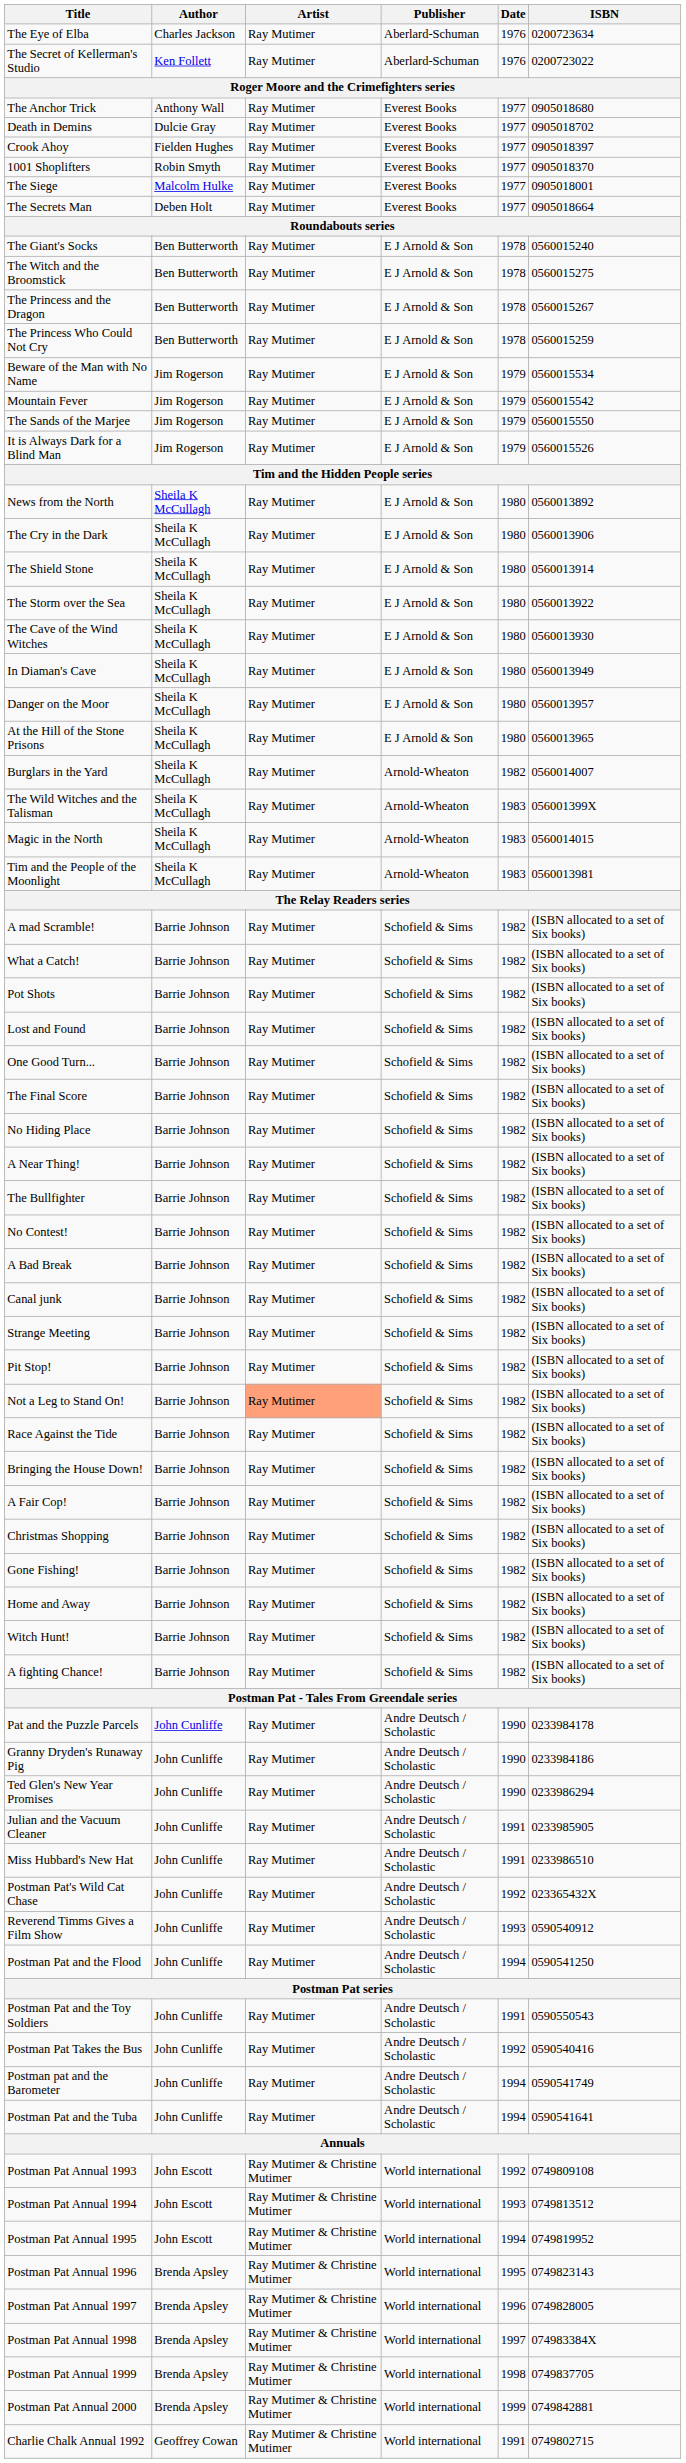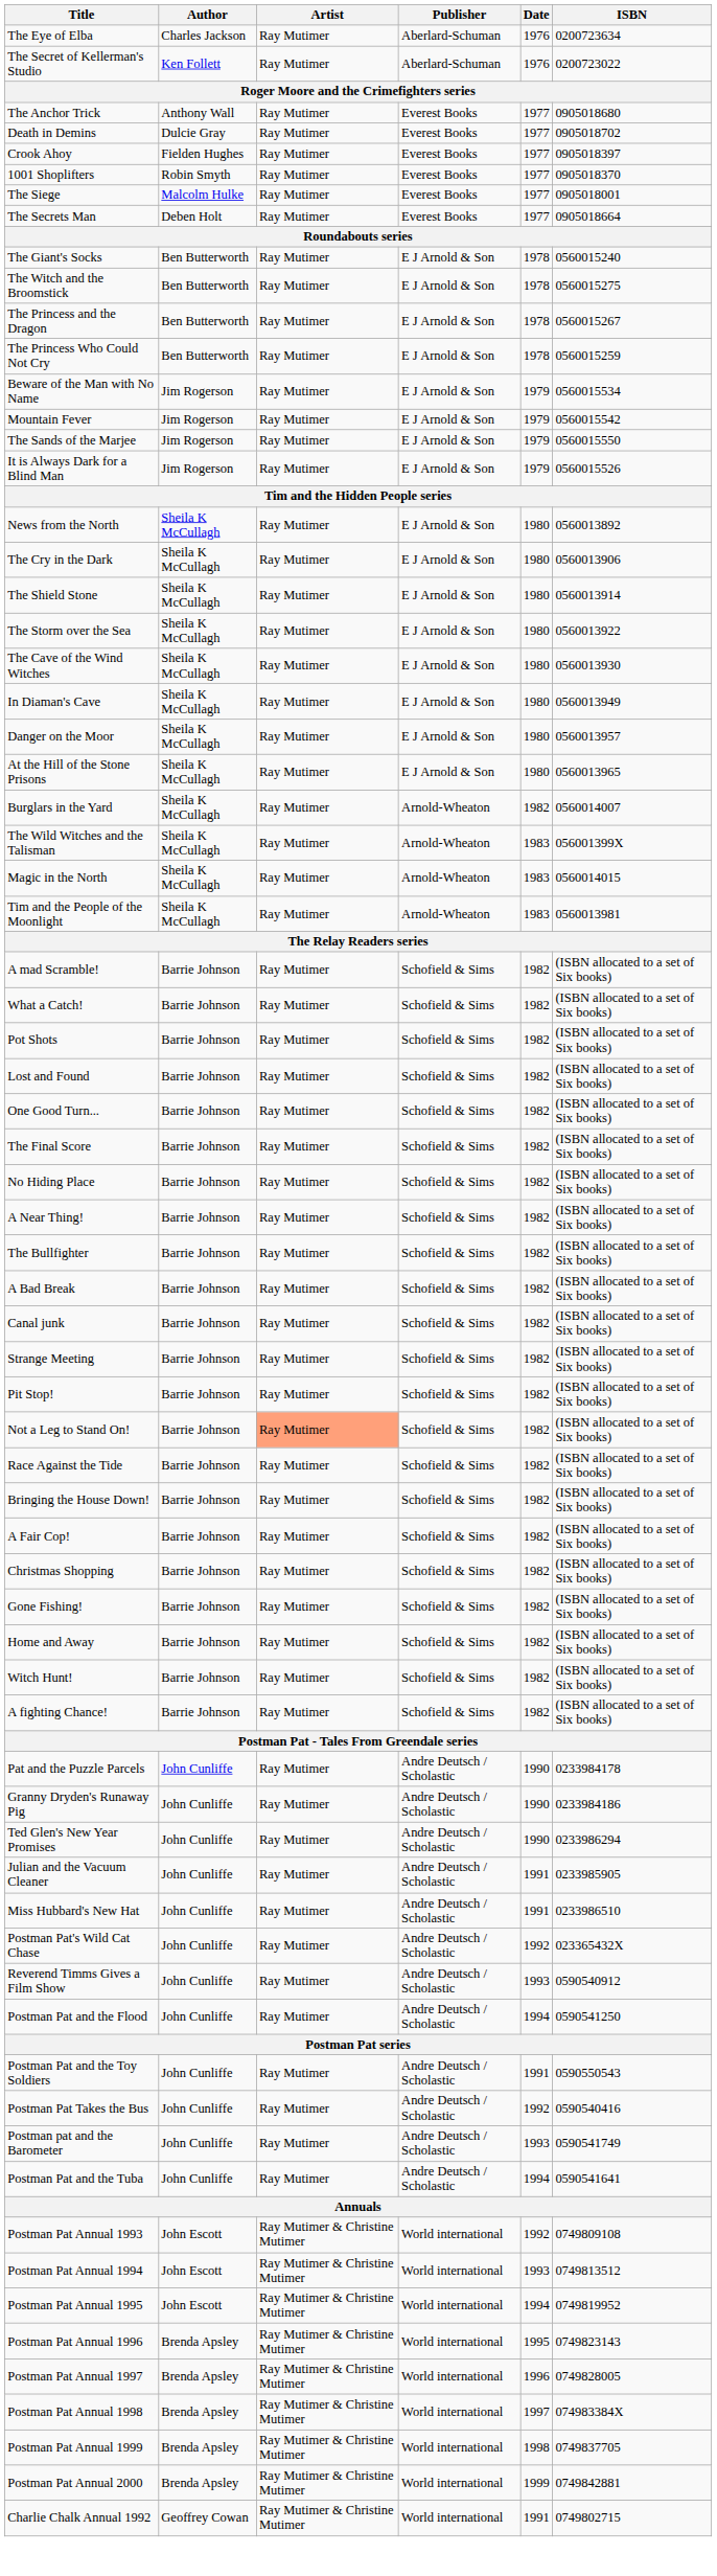 <table class="wikitable">
 <tr>
 <th>Title</th>
 <th>Author</th>
 <th>Artist</th>
 <th>Publisher</th>
 <th>Date</th>
 <th>ISBN</th>
 </tr>
 <tr>
 <td>The Eye of Elba</td>
 <td>Charles Jackson</td>
 <td>Ray Mutimer</td>
 <td>Aberlard-Schuman</td>
 <td>1976</td>
 <td>0200723634</td>
 </tr>
 <tr>
 <td>The Secret of Kellerman's Studio</td>
 <td><a href='#'>Ken Follett</a></td>
 <td>Ray Mutimer</td>
 <td>Aberlard-Schuman</td>
 <td>1976</td>
 <td>0200723022</td>
 </tr>
 <tr>
 <th colspan=6>Roger Moore and the Crimefighters series</th>
 </tr>
 <tr>
 <td>The Anchor Trick</td>
 <td>Anthony Wall</td>
 <td>Ray Mutimer</td>
 <td>Everest Books</td>
 <td>1977</td>
 <td>0905018680</td>
 </tr>
 <tr>
 <td>Death in Demins</td>
 <td>Dulcie Gray</td>
 <td>Ray Mutimer</td>
 <td>Everest Books</td>
 <td>1977</td>
 <td>0905018702</td>
 </tr>
 <tr>
 <td>Crook Ahoy</td>
 <td>Fielden Hughes</td>
 <td>Ray Mutimer</td>
 <td>Everest Books</td>
 <td>1977</td>
 <td>0905018397</td>
 </tr>
 <tr>
 <td>1001 Shoplifters</td>
 <td>Robin Smyth</td>
 <td>Ray Mutimer</td>
 <td>Everest Books</td>
 <td>1977</td>
 <td>0905018370</td>
 </tr>
 <tr>
 <td>The Siege</td>
 <td><a href='#'>Malcolm Hulke</a></td>
 <td>Ray Mutimer</td>
 <td>Everest Books</td>
 <td>1977</td>
 <td>0905018001</td>
 </tr>
 <tr>
 <td>The Secrets Man</td>
 <td>Deben Holt</td>
 <td>Ray Mutimer</td>
 <td>Everest Books</td>
 <td>1977</td>
 <td>0905018664</td>
 </tr>
 <tr>
 <th colspan=6>Roundabouts series</th>
 </tr>
 <tr>
 <td>The Giant's Socks</td>
 <td>Ben Butterworth</td>
 <td>Ray Mutimer</td>
 <td>E J Arnold & Son</td>
 <td>1978</td>
 <td>0560015240</td>
 </tr>
 <tr>
 <td>The Witch and the Broomstick</td>
 <td>Ben Butterworth</td>
 <td>Ray Mutimer</td>
 <td>E J Arnold & Son</td>
 <td>1978</td>
 <td>0560015275</td>
 </tr>
 <tr>
 <td>The Princess and the Dragon</td>
 <td>Ben Butterworth</td>
 <td>Ray Mutimer</td>
 <td>E J Arnold & Son</td>
 <td>1978</td>
 <td>0560015267</td>
 </tr>
 <tr>
 <td>The Princess Who Could Not Cry</td>
 <td>Ben Butterworth</td>
 <td>Ray Mutimer</td>
 <td>E J Arnold & Son</td>
 <td>1978</td>
 <td>0560015259</td>
 </tr>
 <tr>
 <td>Beware of the Man with No Name</td>
 <td>Jim Rogerson</td>
 <td>Ray Mutimer</td>
 <td>E J Arnold & Son</td>
 <td>1979</td>
 <td>0560015534</td>
 </tr>
 <tr>
 <td>Mountain Fever</td>
 <td>Jim Rogerson</td>
 <td>Ray Mutimer</td>
 <td>E J Arnold & Son</td>
 <td>1979</td>
 <td>0560015542</td>
 </tr>
 <tr>
 <td>The Sands of the Marjee</td>
 <td>Jim Rogerson</td>
 <td>Ray Mutimer</td>
 <td>E J Arnold & Son</td>
 <td>1979</td>
 <td>0560015550</td>
 </tr>
 <tr>
 <td>It is Always Dark for a Blind Man</td>
 <td>Jim Rogerson</td>
 <td>Ray Mutimer</td>
 <td>E J Arnold & Son</td>
 <td>1979</td>
 <td>0560015526</td>
 </tr>
 <tr>
 <th colspan=6>Tim and the Hidden People series</th>
 </tr>
 <tr>
 <td>News from the North</td>
 <td><a href='#'>Sheila K McCullagh</a></td>
 <td>Ray Mutimer</td>
 <td>E J Arnold & Son</td>
 <td>1980</td>
 <td>0560013892</td>
 </tr>
 <tr>
 <td>The Cry in the Dark</td>
 <td>Sheila K McCullagh</td>
 <td>Ray Mutimer</td>
 <td>E J Arnold & Son</td>
 <td>1980</td>
 <td>0560013906</td>
 </tr>
 <tr>
 <td>The Shield Stone</td>
 <td>Sheila K McCullagh</td>
 <td>Ray Mutimer</td>
 <td>E J Arnold & Son</td>
 <td>1980</td>
 <td>0560013914</td>
 </tr>
 <tr>
 <td>The Storm over the Sea</td>
 <td>Sheila K McCullagh</td>
 <td>Ray Mutimer</td>
 <td>E J Arnold & Son</td>
 <td>1980</td>
 <td>0560013922</td>
 </tr>
 <tr>
 <td>The Cave of the Wind Witches</td>
 <td>Sheila K McCullagh</td>
 <td>Ray Mutimer</td>
 <td>E J Arnold & Son</td>
 <td>1980</td>
 <td>0560013930</td>
 </tr>
 <tr>
 <td>In Diaman's Cave</td>
 <td>Sheila K McCullagh</td>
 <td>Ray Mutimer</td>
 <td>E J Arnold & Son</td>
 <td>1980</td>
 <td>0560013949</td>
 </tr>
 <tr>
 <td>Danger on the Moor</td>
 <td>Sheila K McCullagh</td>
 <td>Ray Mutimer</td>
 <td>E J Arnold & Son</td>
 <td>1980</td>
 <td>0560013957</td>
 </tr>
 <tr>
 <td>At the Hill of the Stone Prisons</td>
 <td>Sheila K McCullagh</td>
 <td>Ray Mutimer</td>
 <td>E J Arnold & Son</td>
 <td>1980</td>
 <td>0560013965</td>
 </tr>
 <tr>
 <td>Burglars in the Yard</td>
 <td>Sheila K McCullagh</td>
 <td>Ray Mutimer</td>
 <td>Arnold-Wheaton</td>
 <td>1982</td>
 <td>0560014007</td>
 </tr>
 <tr>
 <td>The Wild Witches and the Talisman</td>
 <td>Sheila K McCullagh</td>
 <td>Ray Mutimer</td>
 <td>Arnold-Wheaton</td>
 <td>1983</td>
 <td>056001399X</td>
 </tr>
 <tr>
 <td>Magic in the North</td>
 <td>Sheila K McCullagh</td>
 <td>Ray Mutimer</td>
 <td>Arnold-Wheaton</td>
 <td>1983</td>
 <td>0560014015</td>
 </tr>
 <tr>
 <td>Tim and the People of the Moonlight</td>
 <td>Sheila K McCullagh</td>
 <td>Ray Mutimer</td>
 <td>Arnold-Wheaton</td>
 <td>1983</td>
 <td>0560013981</td>
 </tr>
 <tr>
 <th colspan=6>The Relay Readers series</th>
 </tr>
 <tr>
 <td>A mad Scramble!</td>
 <td>Barrie Johnson</td>
 <td>Ray Mutimer</td>
 <td>Schofield & Sims</td>
 <td>1982</td>
 <td>(ISBN allocated to a set of Six books)</td>
 </tr>
 <tr>
 <td>What a Catch!</td>
 <td>Barrie Johnson</td>
 <td>Ray Mutimer</td>
 <td>Schofield & Sims</td>
 <td>1982</td>
 <td>(ISBN allocated to a set of Six books)</td>
 </tr>
 <tr>
 <td>Pot Shots</td>
 <td>Barrie Johnson</td>
 <td>Ray Mutimer</td>
 <td>Schofield & Sims</td>
 <td>1982</td>
 <td>(ISBN allocated to a set of Six books)</td>
 </tr>
 <tr>
 <td>Lost and Found</td>
 <td>Barrie Johnson</td>
 <td>Ray Mutimer</td>
 <td>Schofield & Sims</td>
 <td>1982</td>
 <td>(ISBN allocated to a set of Six books)</td>
 </tr>
 <tr>
 <td>One Good Turn...</td>
 <td>Barrie Johnson</td>
 <td>Ray Mutimer</td>
 <td>Schofield & Sims</td>
 <td>1982</td>
 <td>(ISBN allocated to a set of Six books)</td>
 </tr>
 <tr>
 <td>The Final Score</td>
 <td>Barrie Johnson</td>
 <td>Ray Mutimer</td>
 <td>Schofield & Sims</td>
 <td>1982</td>
 <td>(ISBN allocated to a set of Six books)</td>
 </tr>
 <tr>
 <td>No Hiding Place</td>
 <td>Barrie Johnson</td>
 <td>Ray Mutimer</td>
 <td>Schofield & Sims</td>
 <td>1982</td>
 <td>(ISBN allocated to a set of Six books)</td>
 </tr>
 <tr>
 <td>A Near Thing!</td>
 <td>Barrie Johnson</td>
 <td>Ray Mutimer</td>
 <td>Schofield & Sims</td>
 <td>1982</td>
 <td>(ISBN allocated to a set of Six books)</td>
 </tr>
 <tr>
 <td>The Bullfighter</td>
 <td>Barrie Johnson</td>
 <td>Ray Mutimer</td>
 <td>Schofield & Sims</td>
 <td>1982</td>
 <td>(ISBN allocated to a set of Six books)</td>
 </tr>
 <tr>
-<td>No Contest!</td>
-<td>Barrie Johnson</td>
-<td>Ray Mutimer</td>
-<td>Schofield & Sims</td>
-<td>1982</td>
-<td>(ISBN allocated to a set of Six books)</td>
-</tr>
-<tr>
 <td>A Bad Break</td>
 <td>Barrie Johnson</td>
 <td>Ray Mutimer</td>
 <td>Schofield & Sims</td>
 <td>1982</td>
 <td>(ISBN allocated to a set of Six books)</td>
 </tr>
 <tr>
 <td>Canal junk</td>
 <td>Barrie Johnson</td>
 <td>Ray Mutimer</td>
 <td>Schofield & Sims</td>
 <td>1982</td>
 <td>(ISBN allocated to a set of Six books)</td>
 </tr>
 <tr>
 <td>Strange Meeting</td>
 <td>Barrie Johnson</td>
 <td>Ray Mutimer</td>
 <td>Schofield & Sims</td>
 <td>1982</td>
 <td>(ISBN allocated to a set of Six books)</td>
 </tr>
 <tr>
 <td>Pit Stop!</td>
 <td>Barrie Johnson</td>
 <td>Ray Mutimer</td>
 <td>Schofield & Sims</td>
 <td>1982</td>
 <td>(ISBN allocated to a set of Six books)</td>
 </tr>
 <tr>
 <td>Not a Leg to Stand On!</td>
 <td>Barrie Johnson</td>
 <td style="background: lightsalmon;">Ray Mutimer</td>
 <td>Schofield & Sims</td>
 <td>1982</td>
 <td>(ISBN allocated to a set of Six books)</td>
 </tr>
 <tr>
 <td>Race Against the Tide</td>
 <td>Barrie Johnson</td>
 <td>Ray Mutimer</td>
 <td>Schofield & Sims</td>
 <td>1982</td>
 <td>(ISBN allocated to a set of Six books)</td>
 </tr>
 <tr>
 <td>Bringing the House Down!</td>
 <td>Barrie Johnson</td>
 <td>Ray Mutimer</td>
 <td>Schofield & Sims</td>
 <td>1982</td>
 <td>(ISBN allocated to a set of Six books)</td>
 </tr>
 <tr>
 <td>A Fair Cop!</td>
 <td>Barrie Johnson</td>
 <td>Ray Mutimer</td>
 <td>Schofield & Sims</td>
 <td>1982</td>
 <td>(ISBN allocated to a set of Six books)</td>
 </tr>
 <tr>
 <td>Christmas Shopping</td>
 <td>Barrie Johnson</td>
 <td>Ray Mutimer</td>
 <td>Schofield & Sims</td>
 <td>1982</td>
 <td>(ISBN allocated to a set of Six books)</td>
 </tr>
 <tr>
 <td>Gone Fishing!</td>
 <td>Barrie Johnson</td>
 <td>Ray Mutimer</td>
 <td>Schofield & Sims</td>
 <td>1982</td>
 <td>(ISBN allocated to a set of Six books)</td>
 </tr>
 <tr>
 <td>Home and Away</td>
 <td>Barrie Johnson</td>
 <td>Ray Mutimer</td>
 <td>Schofield & Sims</td>
 <td>1982</td>
 <td>(ISBN allocated to a set of Six books)</td>
 </tr>
 <tr>
 <td>Witch Hunt!</td>
 <td>Barrie Johnson</td>
 <td>Ray Mutimer</td>
 <td>Schofield & Sims</td>
 <td>1982</td>
 <td>(ISBN allocated to a set of Six books)</td>
 </tr>
 <tr>
 <td>A fighting Chance!</td>
 <td>Barrie Johnson</td>
 <td>Ray Mutimer</td>
 <td>Schofield & Sims</td>
 <td>1982</td>
 <td>(ISBN allocated to a set of Six books)</td>
 </tr>
 <tr>
 <th colspan=6>Postman Pat - Tales From Greendale  series</th>
 </tr>
 <tr>
 <td>Pat and the Puzzle Parcels</td>
 <td><a href='#'>John Cunliffe</a></td>
 <td>Ray Mutimer</td>
 <td>Andre Deutsch / Scholastic</td>
 <td>1990</td>
 <td>0233984178</td>
 </tr>
 <tr>
 <td>Granny Dryden's Runaway Pig</td>
 <td>John Cunliffe</td>
 <td>Ray Mutimer</td>
 <td>Andre Deutsch / Scholastic</td>
 <td>1990</td>
 <td>0233984186</td>
 </tr>
 <tr>
 <td>Ted Glen's New Year Promises</td>
 <td>John Cunliffe</td>
 <td>Ray Mutimer</td>
 <td>Andre Deutsch / Scholastic</td>
 <td>1990</td>
 <td>0233986294</td>
 </tr>
 <tr>
 <td>Julian and the Vacuum Cleaner</td>
 <td>John Cunliffe</td>
 <td>Ray Mutimer</td>
 <td>Andre Deutsch / Scholastic</td>
 <td>1991</td>
 <td>0233985905</td>
 </tr>
 <tr>
 <td>Miss Hubbard's New Hat</td>
 <td>John Cunliffe</td>
 <td>Ray Mutimer</td>
 <td>Andre Deutsch / Scholastic</td>
 <td>1991</td>
 <td>0233986510</td>
 </tr>
 <tr>
 <td>Postman Pat's Wild Cat Chase</td>
 <td>John Cunliffe</td>
 <td>Ray Mutimer</td>
 <td>Andre Deutsch / Scholastic</td>
 <td>1992</td>
 <td>023365432X</td>
 </tr>
 <tr>
 <td>Reverend Timms Gives a Film Show</td>
 <td>John Cunliffe</td>
 <td>Ray Mutimer</td>
 <td>Andre Deutsch / Scholastic</td>
 <td>1993</td>
 <td>0590540912</td>
 </tr>
 <tr>
 <td>Postman Pat and the Flood</td>
 <td>John Cunliffe</td>
 <td>Ray Mutimer</td>
 <td>Andre Deutsch / Scholastic</td>
 <td>1994</td>
 <td>0590541250</td>
 </tr>
 <tr>
 <th colspan=6>Postman Pat series</th>
 </tr>
 <tr>
 <td>Postman Pat and the Toy Soldiers</td>
 <td>John Cunliffe</td>
 <td>Ray Mutimer</td>
 <td>Andre Deutsch / Scholastic</td>
 <td>1991</td>
 <td>0590550543</td>
 </tr>
 <tr>
 <td>Postman Pat Takes the Bus</td>
 <td>John Cunliffe</td>
 <td>Ray Mutimer</td>
 <td>Andre Deutsch / Scholastic</td>
 <td>1992</td>
 <td>0590540416</td>
 </tr>
 <tr>
 <td>Postman pat and the Barometer</td>
 <td>John Cunliffe</td>
 <td>Ray Mutimer</td>
 <td>Andre Deutsch / Scholastic</td>
-<td>1994</td>
+<td>1993</td>
 <td>0590541749</td>
 </tr>
 <tr>
 <td>Postman Pat and the Tuba</td>
 <td>John Cunliffe</td>
 <td>Ray Mutimer</td>
 <td>Andre Deutsch / Scholastic</td>
 <td>1994</td>
 <td>0590541641</td>
 </tr>
 <tr>
 <th colspan=6>Annuals</th>
 </tr>
 <tr>
 <td>Postman Pat Annual 1993</td>
 <td>John Escott</td>
 <td>Ray Mutimer & Christine Mutimer</td>
 <td>World international</td>
 <td>1992</td>
 <td>0749809108</td>
 </tr>
 <tr>
 <td>Postman Pat Annual 1994</td>
 <td>John Escott</td>
 <td>Ray Mutimer & Christine Mutimer</td>
 <td>World international</td>
 <td>1993</td>
 <td>0749813512</td>
 </tr>
 <tr>
 <td>Postman Pat Annual 1995</td>
 <td>John Escott</td>
 <td>Ray Mutimer & Christine Mutimer</td>
 <td>World international</td>
 <td>1994</td>
 <td>0749819952</td>
 </tr>
 <tr>
 <td>Postman Pat Annual 1996</td>
 <td>Brenda Apsley</td>
 <td>Ray Mutimer & Christine Mutimer</td>
 <td>World international</td>
 <td>1995</td>
 <td>0749823143</td>
 </tr>
 <tr>
 <td>Postman Pat Annual 1997</td>
 <td>Brenda Apsley</td>
 <td>Ray Mutimer & Christine Mutimer</td>
 <td>World international</td>
 <td>1996</td>
 <td>0749828005</td>
 </tr>
 <tr>
 <td>Postman Pat Annual 1998</td>
 <td>Brenda Apsley</td>
 <td>Ray Mutimer & Christine Mutimer</td>
 <td>World international</td>
 <td>1997</td>
 <td>074983384X</td>
 </tr>
 <tr>
 <td>Postman Pat Annual 1999</td>
 <td>Brenda Apsley</td>
 <td>Ray Mutimer & Christine Mutimer</td>
 <td>World international</td>
 <td>1998</td>
 <td>0749837705</td>
 </tr>
 <tr>
 <td>Postman Pat Annual 2000</td>
 <td>Brenda Apsley</td>
 <td>Ray Mutimer & Christine Mutimer</td>
 <td>World international</td>
 <td>1999</td>
 <td>0749842881</td>
 </tr>
 <tr>
 <td>Charlie Chalk Annual 1992</td>
 <td>Geoffrey Cowan</td>
 <td>Ray Mutimer & Christine Mutimer</td>
 <td>World international</td>
 <td>1991</td>
 <td>0749802715</td>
 </tr>
 </table>
